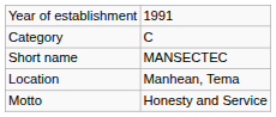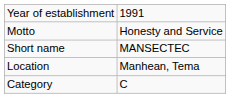 <table class="wikitable">
 <tr>
 <td>Year of establishment</td>
 <td>1991</td>
 </tr>
 <tr>
-<td>Category</td>
-<td>C</td>
+<td>Motto</td>
+<td>Honesty and Service</td>
 </tr>
 <tr>
 <td>Short name</td>
 <td>MANSECTEC</td>
 </tr>
 <tr>
 <td>Location</td>
 <td>Manhean, Tema</td>
 </tr>
 <tr>
-<td>Motto</td>
-<td>Honesty and Service</td>
+<td>Category</td>
+<td>C</td>
 </tr>
 </table>
